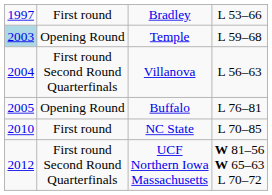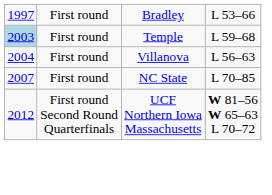 <table class="wikitable">
 <tr align="center">
 <td><a href='#'>1997</a></td>
 <td>First round</td>
 <td><a href='#'>Bradley</a></td>
 <td>L 53–66</td>
 </tr>
 <tr align="center">
 <td style="background: lightblue;"><a href='#'>2003</a></td>
-<td>Opening Round</td>
+<td>First round</td>
 <td><a href='#'>Temple</a></td>
 <td>L 59–68</td>
 </tr>
 <tr align="center">
 <td><a href='#'>2004</a></td>
-<td>First round<br>Second Round<br>Quarterfinals</td>
+<td>First round</td>
 <td><a href='#'>Villanova</a></td>
 <td>L 56–63</td>
 </tr>
 <tr align="center">
-<td><a href='#'>2005</a></td>
-<td>Opening Round</td>
-<td><a href='#'>Buffalo</a></td>
-<td>L 76–81</td>
-</tr>
-<tr align="center">
-<td><a href='#'>2010</a></td>
+<td><a href='#'>2007</a></td>
 <td>First round</td>
 <td><a href='#'>NC State</a></td>
 <td>L 70–85</td>
 </tr>
 <tr align="center">
 <td><a href='#'>2012</a></td>
 <td>First round<br>Second Round<br>Quarterfinals</td>
 <td><a href='#'>UCF</a><br><a href='#'>Northern Iowa</a><br><a href='#'>Massachusetts</a></td>
 <td><strong>W</strong> 81–56<br><strong>W</strong> 65–63<br>L 70–72</td>
 </tr>
 </table>
